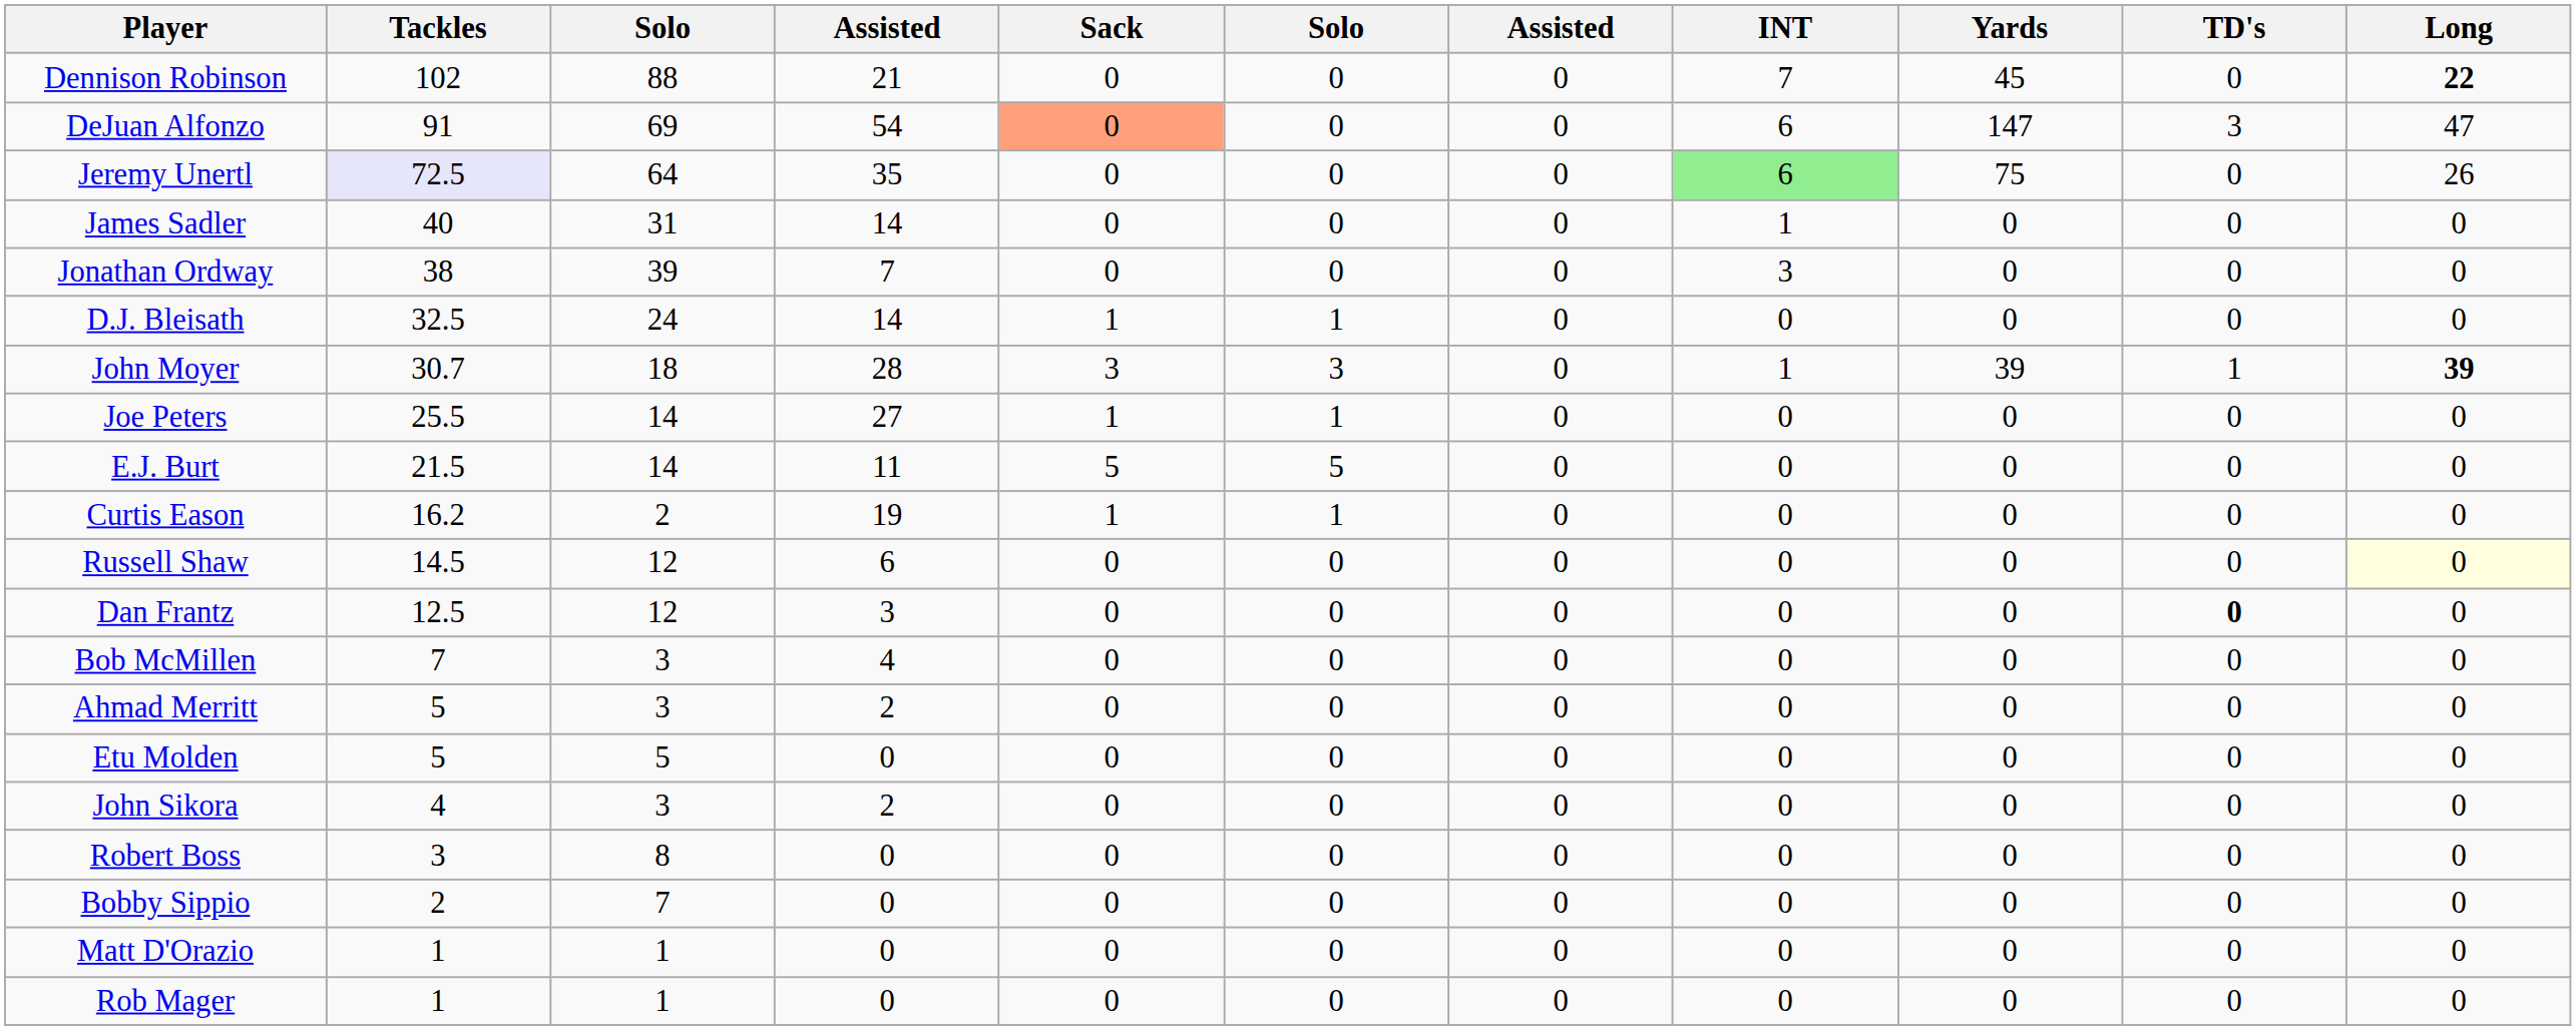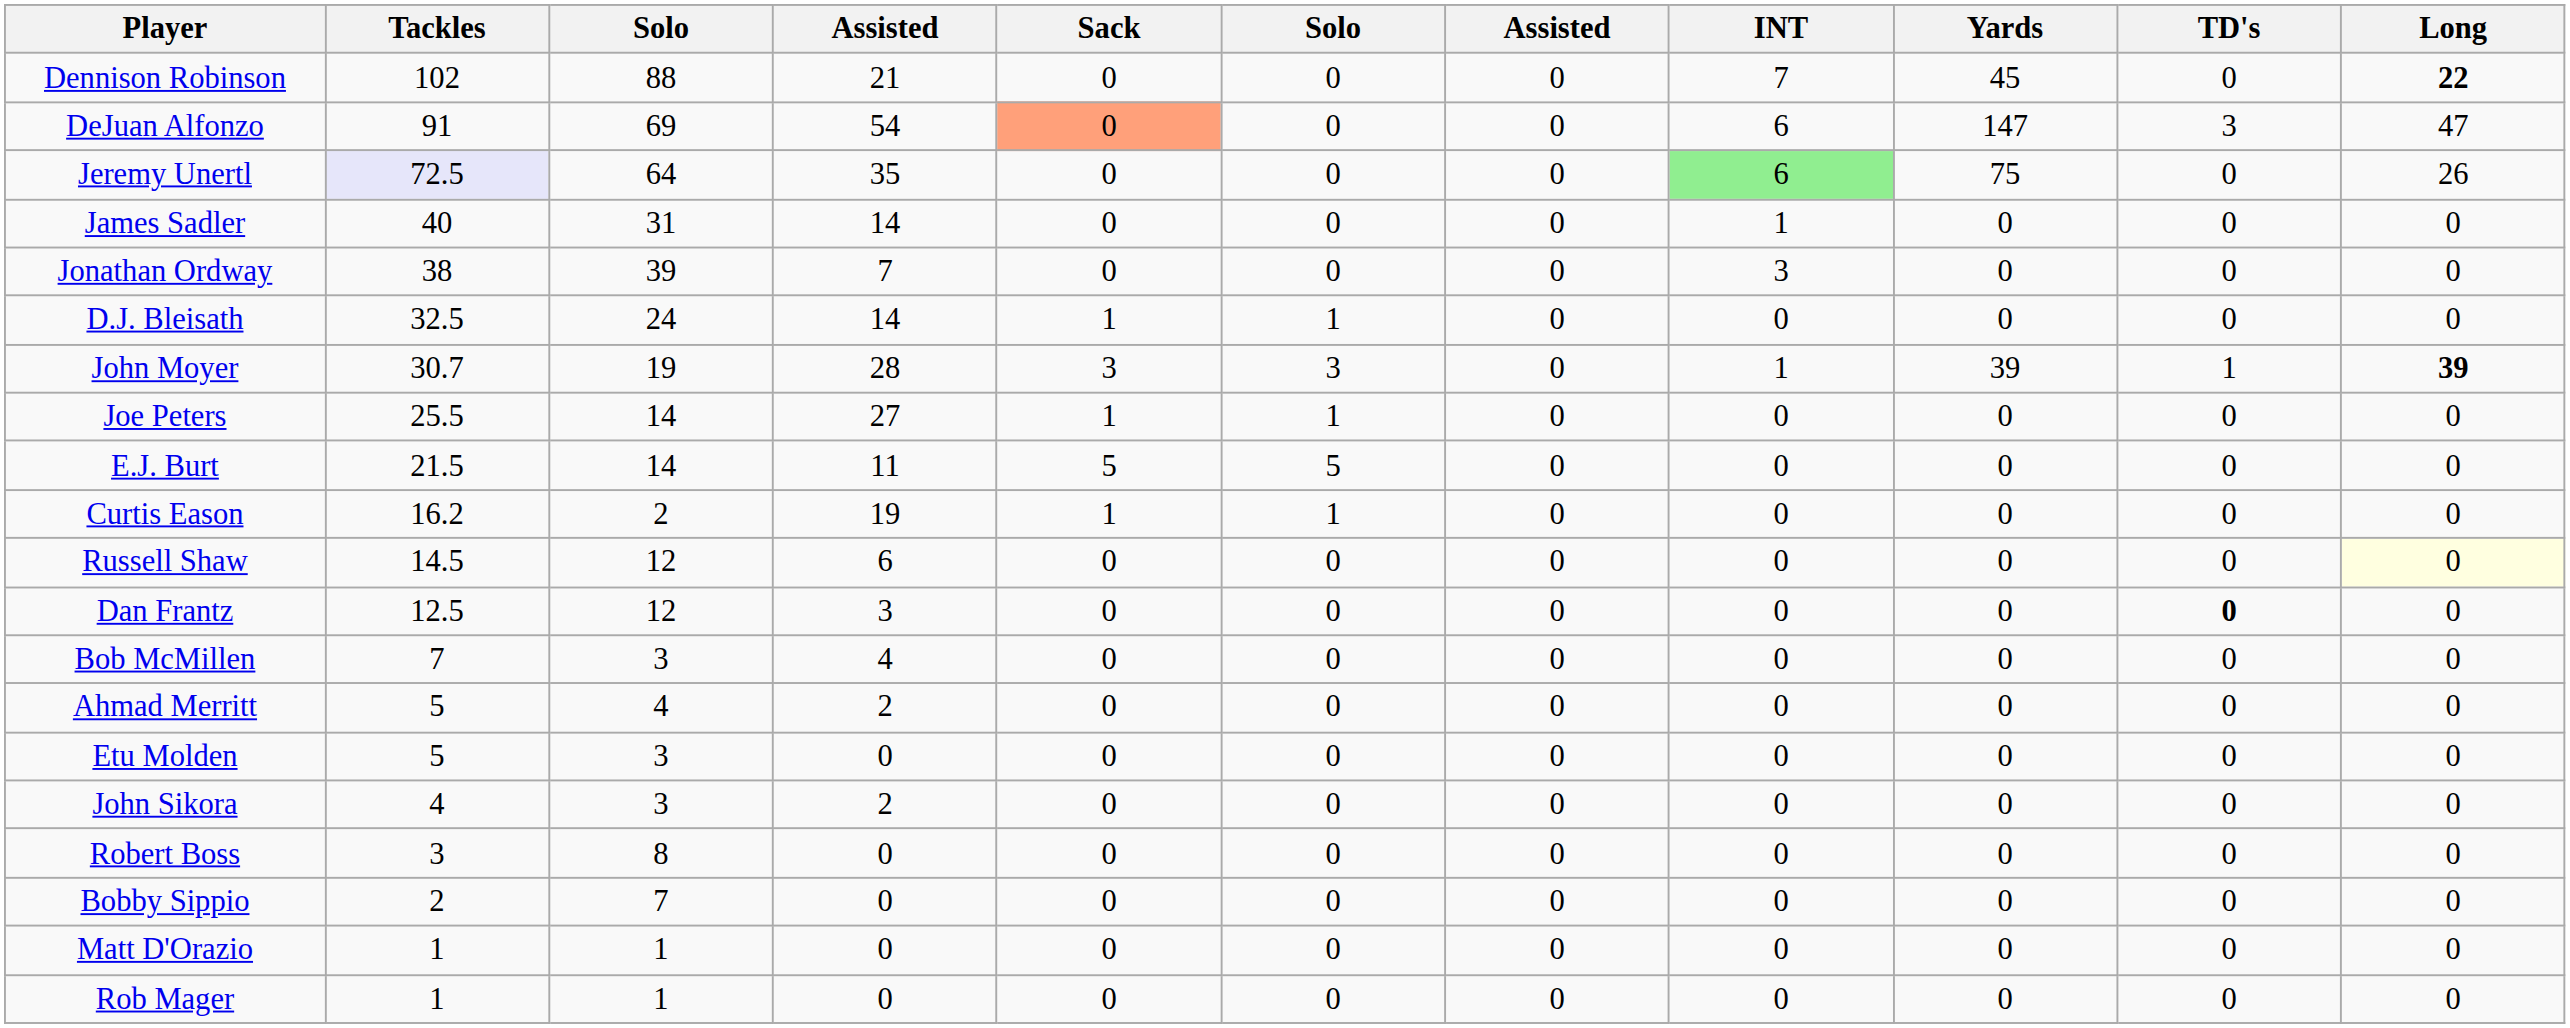 <table class="wikitable sortable">
 <tr>
 <th bgcolor="#DDDDFF" width="10%">Player</th>
 <th bgcolor="#DDDDFF" width="7%">Tackles</th>
 <th bgcolor="#DDDDFF" width="7%">Solo</th>
 <th bgcolor="#DDDDFF" width="7%">Assisted</th>
 <th bgcolor="#DDDDFF" width="7%">Sack</th>
 <th bgcolor="#DDDDFF" width="7%">Solo</th>
 <th bgcolor="#DDDDFF" width="7%">Assisted</th>
 <th bgcolor="#DDDDFF" width="7%">INT</th>
 <th bgcolor="#DDDDFF" width="7%">Yards</th>
 <th bgcolor="#DDDDFF" width="7%">TD's</th>
 <th bgcolor="#DDDDFF" width="7%">Long</th>
 </tr>
 <tr align="center">
 <td><a href='#'>Dennison Robinson</a></td>
 <td>102</td>
 <td>88</td>
 <td>21</td>
 <td>0</td>
 <td>0</td>
 <td>0</td>
 <td>7</td>
 <td>45</td>
 <td>0</td>
 <td><strong>22</strong></td>
 </tr>
 <tr align="center">
 <td><a href='#'>DeJuan Alfonzo</a></td>
 <td>91</td>
 <td>69</td>
 <td>54</td>
 <td style="background: lightsalmon;">0</td>
 <td>0</td>
 <td>0</td>
 <td>6</td>
 <td>147</td>
 <td>3</td>
 <td>47</td>
 </tr>
 <tr align="center">
 <td><a href='#'>Jeremy Unertl</a></td>
 <td style="background: lavender;">72.5</td>
 <td>64</td>
 <td>35</td>
 <td>0</td>
 <td>0</td>
 <td>0</td>
 <td style="background: lightgreen;">6</td>
 <td>75</td>
 <td>0</td>
 <td>26</td>
 </tr>
 <tr align="center">
 <td><a href='#'>James Sadler</a></td>
 <td>40</td>
 <td>31</td>
 <td>14</td>
 <td>0</td>
 <td>0</td>
 <td>0</td>
 <td>1</td>
 <td>0</td>
 <td>0</td>
 <td>0</td>
 </tr>
 <tr align="center">
 <td><a href='#'>Jonathan Ordway</a></td>
 <td>38</td>
 <td>39</td>
 <td>7</td>
 <td>0</td>
 <td>0</td>
 <td>0</td>
 <td>3</td>
 <td>0</td>
 <td>0</td>
 <td>0</td>
 </tr>
 <tr align="center">
 <td><a href='#'>D.J. Bleisath</a></td>
 <td>32.5</td>
 <td>24</td>
 <td>14</td>
 <td>1</td>
 <td>1</td>
 <td>0</td>
 <td>0</td>
 <td>0</td>
 <td>0</td>
 <td>0</td>
 </tr>
 <tr align="center">
 <td><a href='#'>John Moyer</a></td>
 <td>30.7</td>
-<td>18</td>
+<td>19</td>
 <td>28</td>
 <td>3</td>
 <td>3</td>
 <td>0</td>
 <td>1</td>
 <td>39</td>
 <td>1</td>
 <td><strong>39</strong></td>
 </tr>
 <tr align="center">
 <td><a href='#'>Joe Peters</a></td>
 <td>25.5</td>
 <td>14</td>
 <td>27</td>
 <td>1</td>
 <td>1</td>
 <td>0</td>
 <td>0</td>
 <td>0</td>
 <td>0</td>
 <td>0</td>
 </tr>
 <tr align="center">
 <td><a href='#'>E.J. Burt</a></td>
 <td>21.5</td>
 <td>14</td>
 <td>11</td>
 <td>5</td>
 <td>5</td>
 <td>0</td>
 <td>0</td>
 <td>0</td>
 <td>0</td>
 <td>0</td>
 </tr>
 <tr align="center">
 <td><a href='#'>Curtis Eason</a></td>
 <td>16.2</td>
 <td>2</td>
 <td>19</td>
 <td>1</td>
 <td>1</td>
 <td>0</td>
 <td>0</td>
 <td>0</td>
 <td>0</td>
 <td>0</td>
 </tr>
 <tr align="center">
 <td><a href='#'>Russell Shaw</a></td>
 <td>14.5</td>
 <td>12</td>
 <td>6</td>
 <td>0</td>
 <td>0</td>
 <td>0</td>
 <td>0</td>
 <td>0</td>
 <td>0</td>
 <td style="background: lightyellow;">0</td>
 </tr>
 <tr align="center">
 <td><a href='#'>Dan Frantz</a></td>
 <td>12.5</td>
 <td>12</td>
 <td>3</td>
 <td>0</td>
 <td>0</td>
 <td>0</td>
 <td>0</td>
 <td>0</td>
 <td><strong>0</strong></td>
 <td>0</td>
 </tr>
 <tr align="center">
 <td><a href='#'>Bob McMillen</a></td>
 <td>7</td>
 <td>3</td>
 <td>4</td>
 <td>0</td>
 <td>0</td>
 <td>0</td>
 <td>0</td>
 <td>0</td>
 <td>0</td>
 <td>0</td>
 </tr>
 <tr align="center">
 <td><a href='#'>Ahmad Merritt</a></td>
 <td>5</td>
-<td>3</td>
+<td>4</td>
 <td>2</td>
 <td>0</td>
 <td>0</td>
 <td>0</td>
 <td>0</td>
 <td>0</td>
 <td>0</td>
 <td>0</td>
 </tr>
 <tr align="center">
 <td><a href='#'>Etu Molden</a></td>
 <td>5</td>
-<td>5</td>
+<td>3</td>
 <td>0</td>
 <td>0</td>
 <td>0</td>
 <td>0</td>
 <td>0</td>
 <td>0</td>
 <td>0</td>
 <td>0</td>
 </tr>
 <tr align="center">
 <td><a href='#'>John Sikora</a></td>
 <td>4</td>
 <td>3</td>
 <td>2</td>
 <td>0</td>
 <td>0</td>
 <td>0</td>
 <td>0</td>
 <td>0</td>
 <td>0</td>
 <td>0</td>
 </tr>
 <tr align="center">
 <td><a href='#'>Robert Boss</a></td>
 <td>3</td>
 <td>8</td>
 <td>0</td>
 <td>0</td>
 <td>0</td>
 <td>0</td>
 <td>0</td>
 <td>0</td>
 <td>0</td>
 <td>0</td>
 </tr>
 <tr align="center">
 <td><a href='#'>Bobby Sippio</a></td>
 <td>2</td>
 <td>7</td>
 <td>0</td>
 <td>0</td>
 <td>0</td>
 <td>0</td>
 <td>0</td>
 <td>0</td>
 <td>0</td>
 <td>0</td>
 </tr>
 <tr align="center">
 <td><a href='#'>Matt D'Orazio</a></td>
 <td>1</td>
 <td>1</td>
 <td>0</td>
 <td>0</td>
 <td>0</td>
 <td>0</td>
 <td>0</td>
 <td>0</td>
 <td>0</td>
 <td>0</td>
 </tr>
 <tr align="center">
 <td><a href='#'>Rob Mager</a></td>
 <td>1</td>
 <td>1</td>
 <td>0</td>
 <td>0</td>
 <td>0</td>
 <td>0</td>
 <td>0</td>
 <td>0</td>
 <td>0</td>
 <td>0</td>
 </tr>
 </table>
